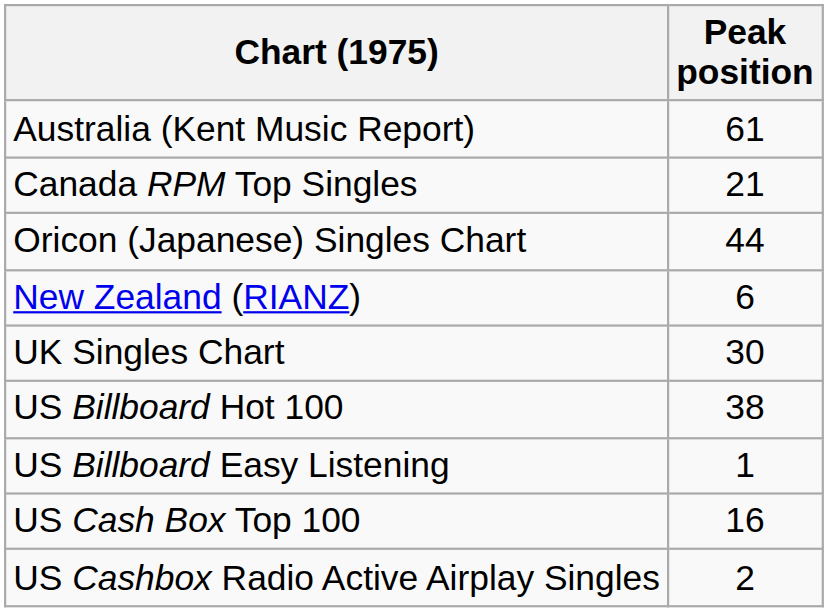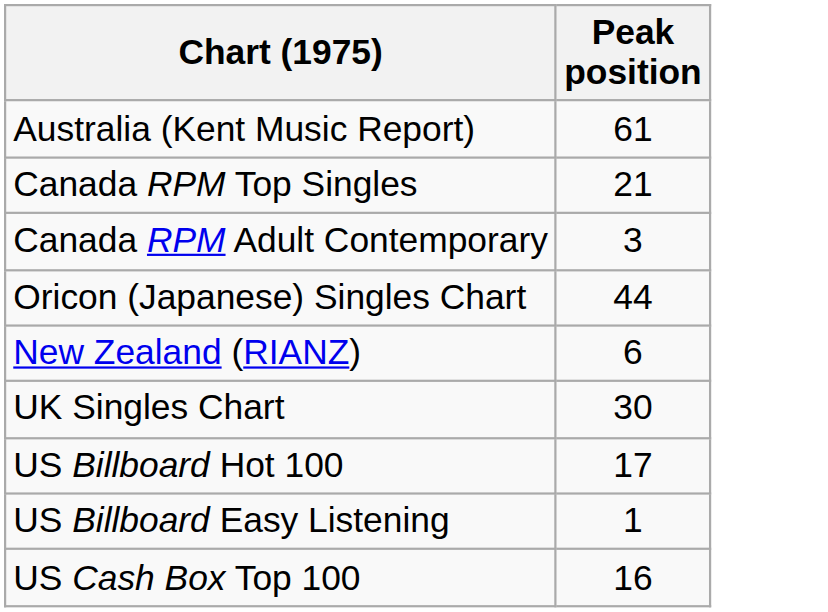 <table class="wikitable sortable">
 <tr>
 <th>Chart (1975)</th>
 <th>Peak<br>position</th>
 </tr>
 <tr>
 <td>Australia (Kent Music Report)</td>
 <td style="text-align:center;">61</td>
 </tr>
 <tr>
 <td>Canada <em>RPM</em> Top Singles</td>
 <td style="text-align:center;">21</td>
+</tr>
+<tr>
+<td>Canada <em><a href='#'>RPM</a></em> Adult Contemporary</td>
+<td style="text-align:center;">3</td>
 </tr>
 <tr>
 <td>Oricon (Japanese) Singles Chart</td>
 <td style="text-align:center;">44</td>
 </tr>
 <tr>
 <td><a href='#'>New Zealand</a> (<a href='#'>RIANZ</a>)</td>
 <td style="text-align:center;">6</td>
 </tr>
 <tr>
 <td>UK Singles Chart</td>
 <td style="text-align:center;">30</td>
 </tr>
 <tr>
 <td>US <em>Billboard</em> Hot 100</td>
-<td style="text-align:center;">38</td>
+<td style="text-align:center;">17</td>
 </tr>
 <tr>
 <td>US <em>Billboard</em> Easy Listening</td>
 <td style="text-align:center;">1</td>
 </tr>
 <tr>
 <td>US <em>Cash Box</em> Top 100</td>
 <td style="text-align:center;">16</td>
 </tr>
-<tr>
-<td>US <em>Cashbox</em> Radio Active Airplay Singles</td>
-<td style="text-align:center;">2</td>
-</tr>
 </table>
